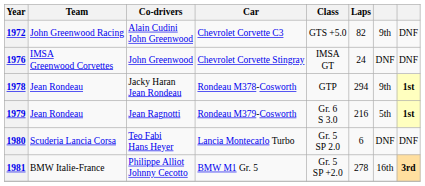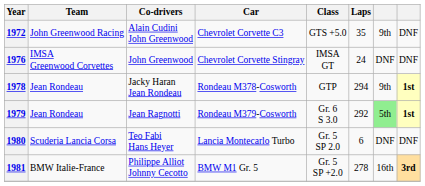 <table class="wikitable" style="text-align:center; font-size:90%">
 <tr>
 <th>Year</th>
 <th>Team</th>
 <th>Co-drivers</th>
 <th>Car</th>
 <th>Class</th>
 <th>Laps</th>
 <th></th>
 <th></th>
 </tr>
 <tr>
 <th><a href='#'>1972</a></th>
 <td align="left"> <a href='#'>John Greenwood Racing</a></td>
 <td align="left"> <a href='#'>Alain Cudini</a><br> <a href='#'>John Greenwood</a></td>
 <td align="left"><a href='#'>Chevrolet Corvette C3</a></td>
 <td>GTS +5.0</td>
-<td>82</td>
+<td>35</td>
 <td>9th</td>
 <td>DNF</td>
 </tr>
 <tr>
 <th><a href='#'>1976</a></th>
 <td align="left"> <a href='#'>IMSA</a><br> <a href='#'>Greenwood Corvettes</a></td>
 <td align="left"> <a href='#'>John Greenwood</a></td>
 <td align="left"><a href='#'>Chevrolet Corvette Stingray</a></td>
 <td>IMSA<br>GT</td>
 <td>24</td>
 <td>DNF</td>
 <td>DNF</td>
 </tr>
 <tr>
 <th><a href='#'>1978</a></th>
 <td align="left"> <a href='#'>Jean Rondeau</a></td>
 <td align="left"> Jacky Haran<br> <a href='#'>Jean Rondeau</a></td>
 <td align="left"><a href='#'>Rondeau M378</a>-<a href='#'>Cosworth</a></td>
 <td>GTP</td>
 <td>294</td>
 <td>9th</td>
 <td style="background:#FFFFBF;"><strong>1st</strong></td>
 </tr>
 <tr>
 <th><a href='#'>1979</a></th>
 <td align="left"> <a href='#'>Jean Rondeau</a></td>
 <td align="left"> <a href='#'>Jean Ragnotti</a></td>
 <td align="left"><a href='#'>Rondeau M379</a>-<a href='#'>Cosworth</a></td>
 <td>Gr. 6<br>S 3.0</td>
-<td>216</td>
-<td>5th</td>
+<td>292</td>
+<td style="background: lightgreen;">5th</td>
 <td style="background:#FFFFBF;"><strong>1st</strong></td>
 </tr>
 <tr>
 <th><a href='#'>1980</a></th>
 <td align="left"> <a href='#'>Scuderia Lancia Corsa</a></td>
 <td align="left"> <a href='#'>Teo Fabi</a><br> <a href='#'>Hans Heyer</a></td>
 <td align="left"><a href='#'>Lancia Montecarlo</a> Turbo</td>
 <td>Gr. 5<br>SP 2.0</td>
 <td>6</td>
 <td>DNF</td>
 <td>DNF</td>
 </tr>
 <tr>
 <th><a href='#'>1981</a></th>
 <td align="left"> BMW Italie-France</td>
 <td align="left"> <a href='#'>Philippe Alliot</a><br> <a href='#'>Johnny Cecotto</a></td>
 <td align="left"><a href='#'>BMW M1</a> Gr. 5</td>
 <td>Gr. 5<br>SP +2.0</td>
 <td>278</td>
 <td>16th</td>
 <td style="background:#FFDF9F;"><strong>3rd</strong></td>
 </tr>
 <tr>
 </tr>
 </table>
